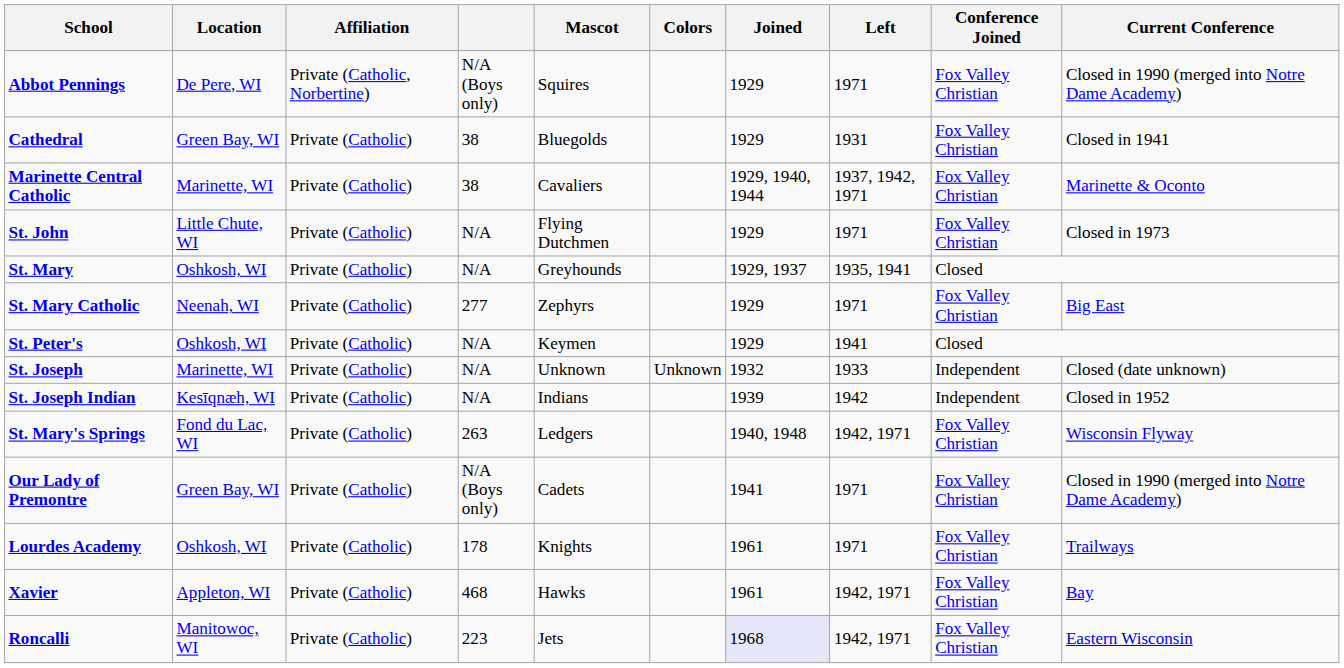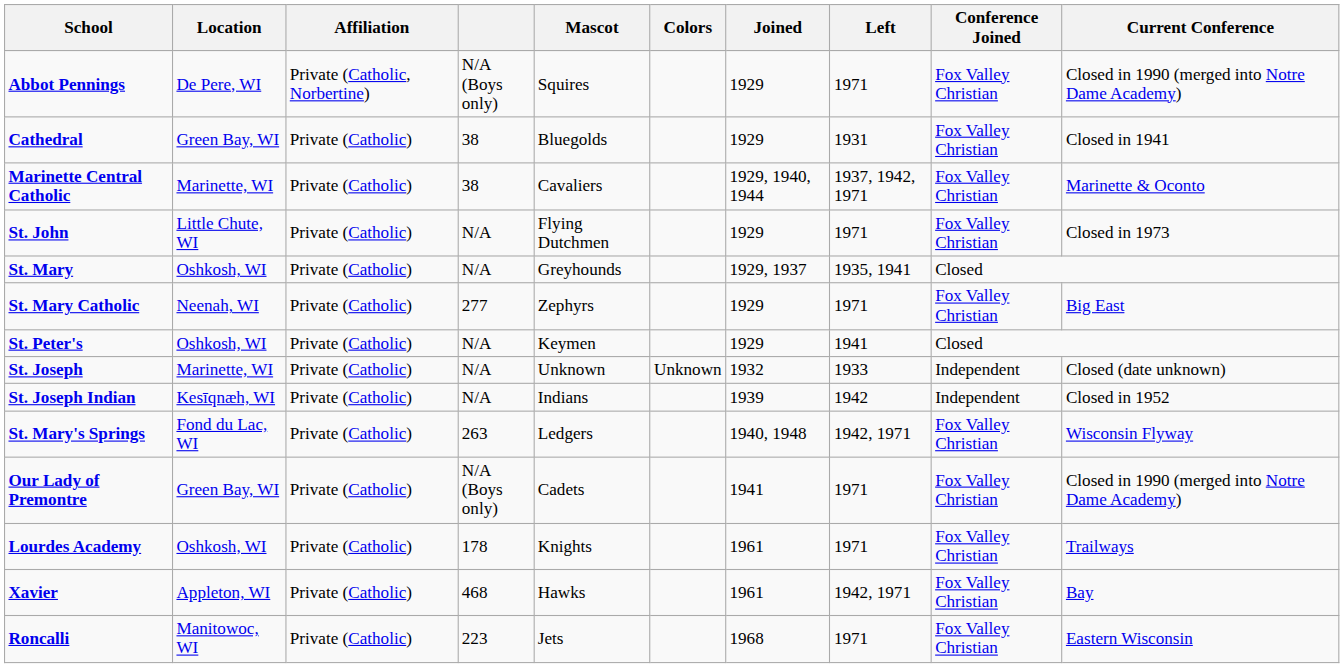 <table class="wikitable sortable">
 <tr>
 <th>School</th>
 <th>Location</th>
 <th>Affiliation</th>
 <th></th>
 <th>Mascot</th>
 <th>Colors</th>
 <th>Joined</th>
 <th>Left</th>
 <th>Conference Joined</th>
 <th>Current Conference</th>
 </tr>
 <tr>
 <td><a href='#'><strong>Abbot Pennings</strong></a></td>
 <td><a href='#'>De Pere, WI</a></td>
 <td>Private (<a href='#'>Catholic</a>, <a href='#'>Norbertine</a>)</td>
 <td>N/A<br>(Boys only)</td>
 <td>Squires</td>
 <td> </td>
 <td>1929</td>
 <td>1971</td>
 <td><a href='#'>Fox Valley Christian</a></td>
 <td>Closed in 1990 (merged into <a href='#'>Notre Dame Academy</a>)</td>
 </tr>
 <tr>
 <td><a href='#'><strong>Cathedral</strong></a></td>
 <td><a href='#'>Green Bay, WI</a></td>
 <td>Private (<a href='#'>Catholic</a>)</td>
 <td>38</td>
 <td>Bluegolds</td>
 <td> </td>
 <td>1929</td>
 <td>1931</td>
 <td><a href='#'>Fox Valley Christian</a></td>
 <td>Closed in 1941</td>
 </tr>
 <tr>
 <td><a href='#'><strong>Marinette Central Catholic</strong></a></td>
 <td><a href='#'>Marinette, WI</a></td>
 <td>Private (<a href='#'>Catholic</a>)</td>
 <td>38</td>
 <td>Cavaliers</td>
 <td> </td>
 <td>1929, 1940, 1944</td>
 <td>1937, 1942, 1971</td>
 <td><a href='#'>Fox Valley Christian</a></td>
 <td><a href='#'>Marinette & Oconto</a></td>
 </tr>
 <tr>
 <td><a href='#'><strong>St. John</strong></a></td>
 <td><a href='#'>Little Chute, WI</a></td>
 <td>Private (<a href='#'>Catholic</a>)</td>
 <td>N/A</td>
 <td>Flying Dutchmen</td>
 <td> </td>
 <td>1929</td>
 <td>1971</td>
 <td><a href='#'>Fox Valley Christian</a></td>
 <td>Closed in 1973</td>
 </tr>
 <tr>
 <td><a href='#'><strong>St. Mary</strong></a></td>
 <td><a href='#'>Oshkosh, WI</a></td>
 <td>Private (<a href='#'>Catholic</a>)</td>
 <td>N/A</td>
 <td>Greyhounds</td>
 <td> </td>
 <td>1929, 1937</td>
 <td>1935, 1941</td>
 <td colspan="2">Closed</td>
 </tr>
 <tr>
 <td><a href='#'><strong>St. Mary Catholic</strong></a></td>
 <td><a href='#'>Neenah, WI</a></td>
 <td>Private (<a href='#'>Catholic</a>)</td>
 <td>277</td>
 <td>Zephyrs</td>
 <td>  </td>
 <td>1929</td>
 <td>1971</td>
 <td><a href='#'>Fox Valley Christian</a></td>
 <td><a href='#'>Big East</a></td>
 </tr>
 <tr>
 <td><a href='#'><strong>St. Peter's</strong></a></td>
 <td><a href='#'>Oshkosh, WI</a></td>
 <td>Private (<a href='#'>Catholic</a>)</td>
 <td>N/A</td>
 <td>Keymen</td>
 <td> </td>
 <td>1929</td>
 <td>1941</td>
 <td colspan="2">Closed</td>
 </tr>
 <tr>
 <td><a href='#'><strong>St. Joseph</strong></a></td>
 <td><a href='#'>Marinette, WI</a></td>
 <td>Private (<a href='#'>Catholic</a>)</td>
 <td>N/A</td>
 <td>Unknown</td>
 <td>Unknown</td>
 <td>1932</td>
 <td>1933</td>
 <td>Independent</td>
 <td>Closed (date unknown)</td>
 </tr>
 <tr>
 <td><a href='#'><strong>St. Joseph Indian</strong></a></td>
 <td><a href='#'>Kesīqnæh, WI</a></td>
 <td>Private (<a href='#'>Catholic</a>)</td>
 <td>N/A</td>
 <td>Indians</td>
 <td> </td>
 <td>1939</td>
 <td>1942</td>
 <td>Independent</td>
 <td>Closed in 1952</td>
 </tr>
 <tr>
 <td><a href='#'><strong>St. Mary's Springs</strong></a></td>
 <td><a href='#'>Fond du Lac, WI</a></td>
 <td>Private (<a href='#'>Catholic</a>)</td>
 <td>263</td>
 <td>Ledgers</td>
 <td> </td>
 <td>1940, 1948</td>
 <td>1942, 1971</td>
 <td><a href='#'>Fox Valley Christian</a></td>
 <td><a href='#'>Wisconsin Flyway</a></td>
 </tr>
 <tr>
 <td><a href='#'><strong>Our Lady of Premontre</strong></a></td>
 <td><a href='#'>Green Bay, WI</a></td>
 <td>Private (<a href='#'>Catholic</a>)</td>
 <td>N/A<br>(Boys only)</td>
 <td>Cadets</td>
 <td> </td>
 <td>1941</td>
 <td>1971</td>
 <td><a href='#'>Fox Valley Christian</a></td>
 <td>Closed in 1990 (merged into <a href='#'>Notre Dame Academy</a>)</td>
 </tr>
 <tr>
 <td><a href='#'><strong>Lourdes Academy</strong></a></td>
 <td><a href='#'>Oshkosh, WI</a></td>
 <td>Private (<a href='#'>Catholic</a>)</td>
 <td>178</td>
 <td>Knights</td>
 <td> </td>
 <td>1961</td>
 <td>1971</td>
 <td><a href='#'>Fox Valley Christian</a></td>
 <td><a href='#'>Trailways</a></td>
 </tr>
 <tr>
 <td><a href='#'><strong>Xavier</strong></a></td>
 <td><a href='#'>Appleton, WI</a></td>
 <td>Private (<a href='#'>Catholic</a>)</td>
 <td>468</td>
 <td>Hawks</td>
 <td> </td>
 <td>1961</td>
 <td>1942, 1971</td>
 <td><a href='#'>Fox Valley Christian</a></td>
 <td><a href='#'>Bay</a></td>
 </tr>
 <tr>
 <td><a href='#'><strong>Roncalli</strong></a></td>
 <td><a href='#'>Manitowoc, WI</a></td>
 <td>Private (<a href='#'>Catholic</a>)</td>
 <td>223</td>
 <td>Jets</td>
 <td> </td>
-<td style="background: lavender;">1968</td>
-<td>1942, 1971</td>
+<td>1968</td>
+<td>1971</td>
 <td><a href='#'>Fox Valley Christian</a></td>
 <td><a href='#'>Eastern Wisconsin</a></td>
 </tr>
 </table>
